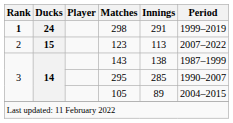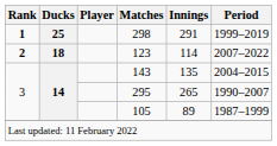 <table class="wikitable plainrowheaders sortable">
 <tr>
 <th scope=col>Rank</th>
 <th scope=col>Ducks</th>
 <th scope=col>Player</th>
 <th scope=col>Matches</th>
 <th scope=col>Innings</th>
 <th scope=col>Period</th>
 </tr>
 <tr>
 <td align=center><strong>1</strong></td>
-<th scope=row style=text-align:center;>24</th>
+<th scope=row style=text-align:center;>25</th>
 <td></td>
 <td align=center>298</td>
 <td align=center>291</td>
 <td>1999–2019</td>
 </tr>
 <tr>
-<td align=center>2</td>
-<th scope=row style=text-align:center;>15</th>
+<td align=center><strong>2</strong></td>
+<th scope=row style=text-align:center;>18</th>
 <td></td>
 <td align=center>123</td>
-<td align=center>113</td>
+<td align=center>114</td>
 <td>2007–2022</td>
 </tr>
 <tr>
 <td align=center rowspan=3>3</td>
 <th scope=row style=text-align:center; rowspan=3>14</th>
 <td></td>
 <td align=center>143</td>
-<td align=center>138</td>
-<td>1987–1999</td>
+<td align=center>135</td>
+<td>2004–2015</td>
 </tr>
 <tr>
 <td></td>
 <td align=center>295</td>
-<td align=center>285</td>
+<td align=center>265</td>
 <td>1990–2007</td>
 </tr>
 <tr>
 <td></td>
 <td align=center>105</td>
 <td align=center>89</td>
-<td>2004–2015</td>
+<td>1987–1999</td>
 </tr>
 <tr>
 </tr>
 <tr class=sortbottom>
 <td colspan=6><small>Last updated: 11 February 2022</small></td>
 </tr>
 </table>
